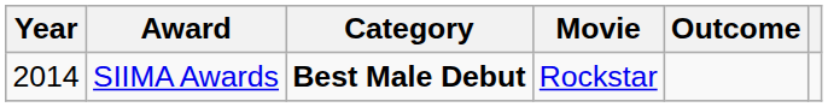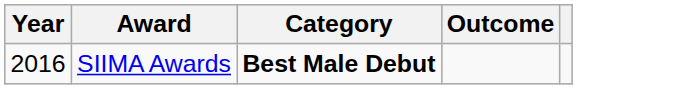 <table class="wikitable plainrowheaders sortable">
 <tr>
 <th scope="col">Year</th>
 <th scope="col">Award</th>
 <th scope="col">Category</th>
-<th scope="col">Movie</th>
 <th scope="col">Outcome</th>
 <th scope="col" class="unsortable"></th>
 </tr>
 <tr>
-<td>2014</td>
+<td>2016</td>
 <td><a href='#'>SIIMA Awards</a></td>
 <td><strong>Best Male Debut</strong></td>
-<td><a href='#'>Rockstar</a></td>
 <td></td>
 <td></td>
 </tr>
 </table>
